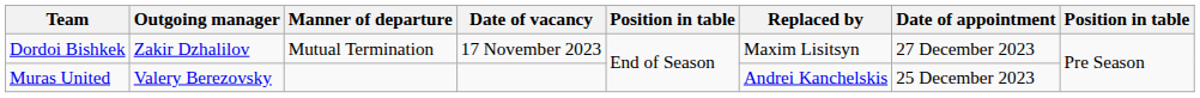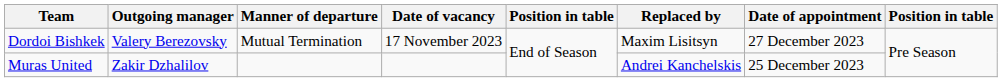 <table class="wikitable">
 <tr>
 <th>Team</th>
 <th>Outgoing manager</th>
 <th>Manner of departure</th>
 <th>Date of vacancy</th>
 <th>Position in table</th>
 <th>Replaced by</th>
 <th>Date of appointment</th>
 <th>Position in table</th>
 </tr>
 <tr>
 <td><a href='#'>Dordoi Bishkek</a></td>
-<td> <a href='#'>Zakir Dzhalilov</a></td>
+<td> <a href='#'>Valery Berezovsky</a></td>
 <td>Mutual Termination</td>
 <td>17 November 2023</td>
 <td rowspan="2">End of Season</td>
 <td> Maxim Lisitsyn</td>
 <td>27 December 2023</td>
 <td rowspan="2">Pre Season</td>
 </tr>
 <tr>
 <td><a href='#'>Muras United</a></td>
-<td> <a href='#'>Valery Berezovsky</a></td>
+<td> <a href='#'>Zakir Dzhalilov</a></td>
 <td></td>
 <td></td>
 <td> <a href='#'>Andrei Kanchelskis</a></td>
 <td>25 December 2023</td>
 </tr>
 </table>
